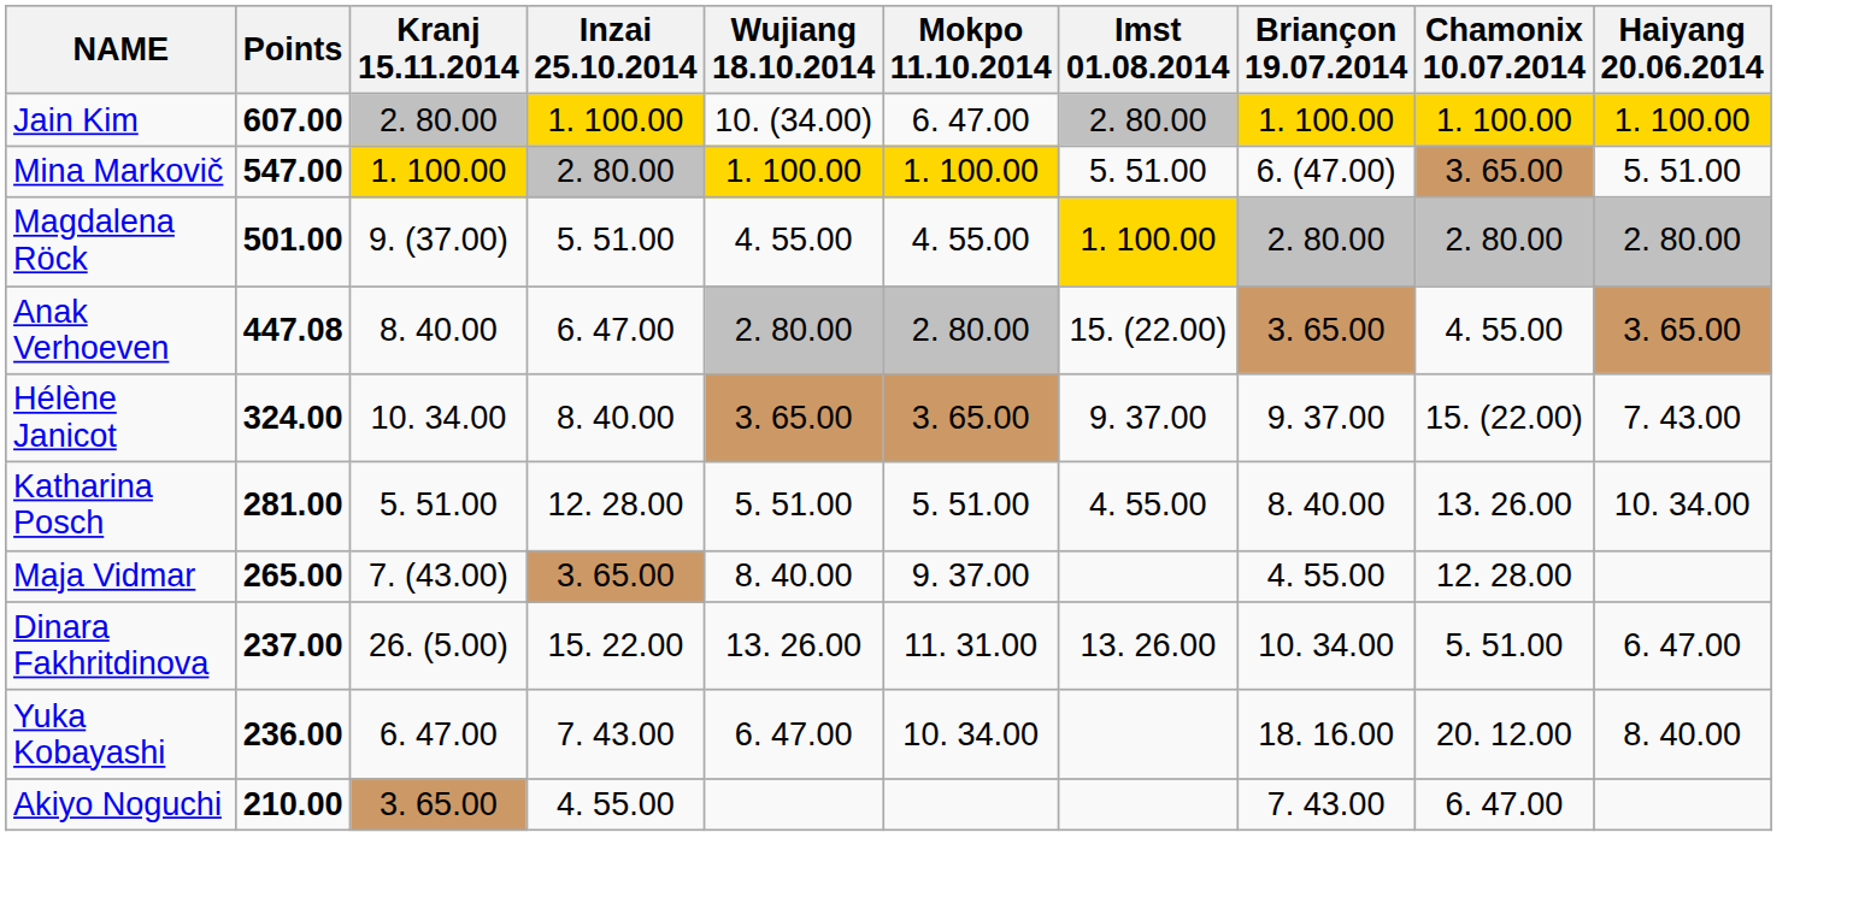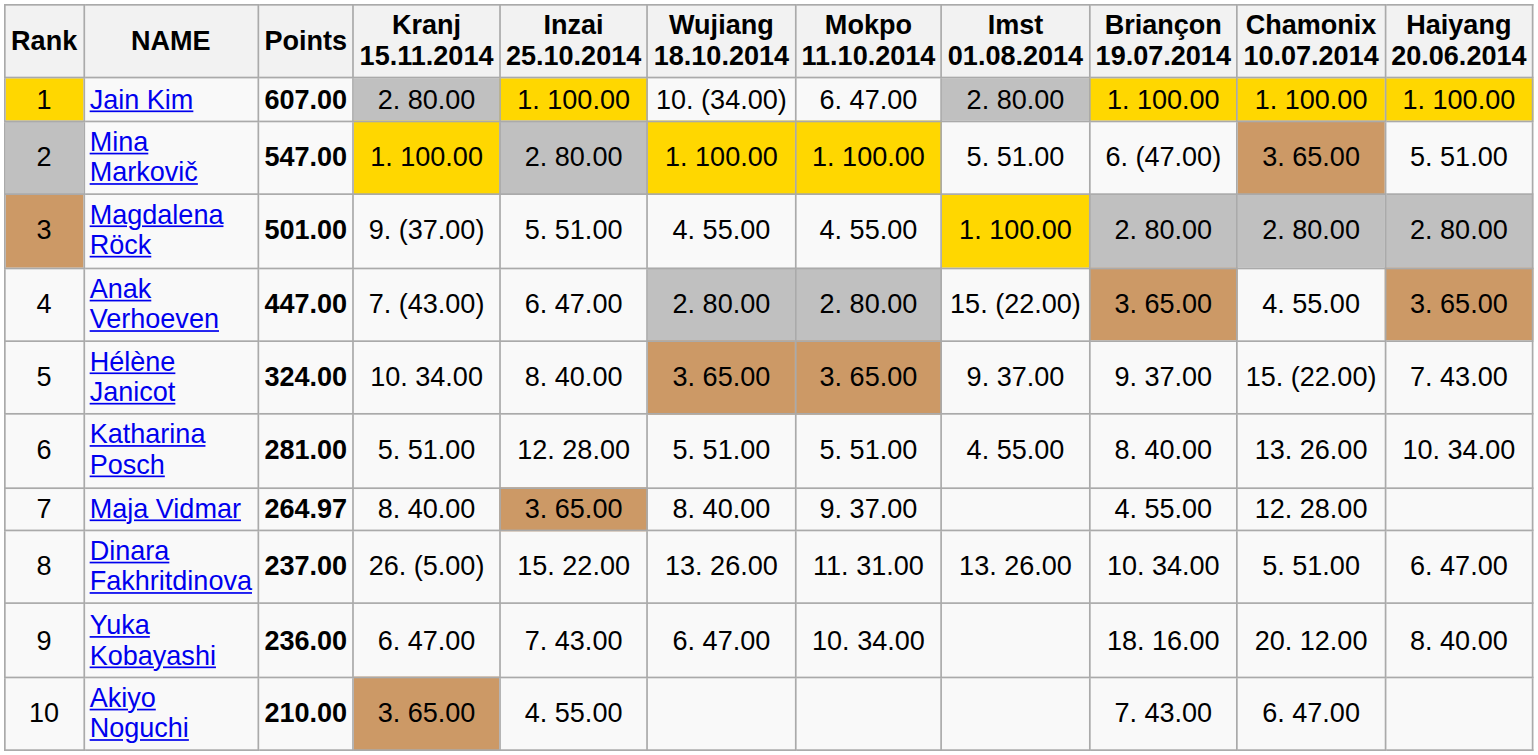 <table class="wikitable sortable" style="text-align: center;">
 <tr>
+<th>Rank</th>
 <th width = "200">NAME</th>
 <th>Points</th>
 <th width = "75" data-sort-type="number">Kranj 15.11.2014</th>
 <th width = "75" data-sort-type="number">Inzai 25.10.2014</th>
 <th width = "75" data-sort-type="number">Wujiang 18.10.2014</th>
 <th width = "75" data-sort-type="number">Mokpo 11.10.2014</th>
 <th width = "75" data-sort-type="number">Imst 01.08.2014</th>
 <th width = "75" data-sort-type="number">Briançon 19.07.2014</th>
 <th width = "75" data-sort-type="number">Chamonix 10.07.2014</th>
 <th width = "75" data-sort-type="number">Haiyang 20.06.2014</th>
 </tr>
 <tr>
+<td style="background: gold">1</td>
 <td align="left"> <a href='#'>Jain Kim</a></td>
 <td><strong>607.00</strong></td>
 <td style="background: silver">2. 80.00</td>
 <td style="background: gold">1. 100.00</td>
 <td>10. (34.00)</td>
 <td>6. 47.00</td>
 <td style="background: silver">2. 80.00</td>
 <td style="background: gold">1. 100.00</td>
 <td style="background: gold">1. 100.00</td>
 <td style="background: gold">1. 100.00</td>
 </tr>
 <tr>
+<td style="background: silver">2</td>
 <td align="left"> <a href='#'>Mina Markovič</a></td>
 <td><strong>547.00</strong></td>
 <td style="background: gold">1. 100.00</td>
 <td style="background: silver">2. 80.00</td>
 <td style="background: gold">1. 100.00</td>
 <td style="background: gold">1. 100.00</td>
 <td>5. 51.00</td>
 <td>6. (47.00)</td>
 <td style="background: #cc9966">3. 65.00</td>
 <td>5. 51.00</td>
 </tr>
 <tr>
+<td style="background: #cc9966">3</td>
 <td align="left"> <a href='#'>Magdalena Röck</a></td>
 <td><strong>501.00</strong></td>
 <td>9. (37.00)</td>
 <td>5. 51.00</td>
 <td>4. 55.00</td>
 <td>4. 55.00</td>
 <td style="background: gold">1. 100.00</td>
 <td style="background: silver">2. 80.00</td>
 <td style="background: silver">2. 80.00</td>
 <td style="background: silver">2. 80.00</td>
 </tr>
 <tr>
+<td>4</td>
 <td align="left"> <a href='#'>Anak Verhoeven</a></td>
-<td><strong>447.08</strong></td>
-<td>8. 40.00</td>
+<td><strong>447.00</strong></td>
+<td>7. (43.00)</td>
 <td>6. 47.00</td>
 <td style="background: silver">2. 80.00</td>
 <td style="background: silver">2. 80.00</td>
 <td>15. (22.00)</td>
 <td style="background: #cc9966">3. 65.00</td>
 <td>4. 55.00</td>
 <td style="background: #cc9966">3. 65.00</td>
 </tr>
 <tr>
+<td>5</td>
 <td align="left"> <a href='#'>Hélène Janicot</a></td>
 <td><strong>324.00</strong></td>
 <td>10. 34.00</td>
 <td>8. 40.00</td>
 <td style="background: #cc9966">3. 65.00</td>
 <td style="background: #cc9966">3. 65.00</td>
 <td>9. 37.00</td>
 <td>9. 37.00</td>
 <td>15. (22.00)</td>
 <td>7. 43.00</td>
 </tr>
 <tr>
+<td>6</td>
 <td align="left"> <a href='#'>Katharina Posch</a></td>
 <td><strong>281.00</strong></td>
 <td>5. 51.00</td>
 <td>12. 28.00</td>
 <td>5. 51.00</td>
 <td>5. 51.00</td>
 <td>4. 55.00</td>
 <td>8. 40.00</td>
 <td>13. 26.00</td>
 <td>10. 34.00</td>
 </tr>
 <tr>
+<td>7</td>
 <td align="left"> <a href='#'>Maja Vidmar</a></td>
-<td><strong>265.00</strong></td>
-<td>7. (43.00)</td>
+<td><strong>264.97</strong></td>
+<td>8. 40.00</td>
 <td style="background: #cc9966">3. 65.00</td>
 <td>8. 40.00</td>
 <td>9. 37.00</td>
 <td></td>
 <td>4. 55.00</td>
 <td>12. 28.00</td>
 <td></td>
 </tr>
 <tr>
+<td>8</td>
 <td align="left"> <a href='#'>Dinara Fakhritdinova</a></td>
 <td><strong>237.00</strong></td>
 <td>26. (5.00)</td>
 <td>15. 22.00</td>
 <td>13. 26.00</td>
 <td>11. 31.00</td>
 <td>13. 26.00</td>
 <td>10. 34.00</td>
 <td>5. 51.00</td>
 <td>6. 47.00</td>
 </tr>
 <tr>
+<td>9</td>
 <td align="left"> <a href='#'>Yuka Kobayashi</a></td>
 <td><strong>236.00</strong></td>
 <td>6. 47.00</td>
 <td>7. 43.00</td>
 <td>6. 47.00</td>
 <td>10. 34.00</td>
 <td></td>
 <td>18. 16.00</td>
 <td>20. 12.00</td>
 <td>8. 40.00</td>
 </tr>
 <tr>
+<td>10</td>
 <td align="left"> <a href='#'>Akiyo Noguchi</a></td>
 <td><strong>210.00</strong></td>
 <td style="background: #cc9966">3. 65.00</td>
 <td>4. 55.00</td>
 <td></td>
 <td></td>
 <td></td>
 <td>7. 43.00</td>
 <td>6. 47.00</td>
 <td></td>
 </tr>
 </table>
